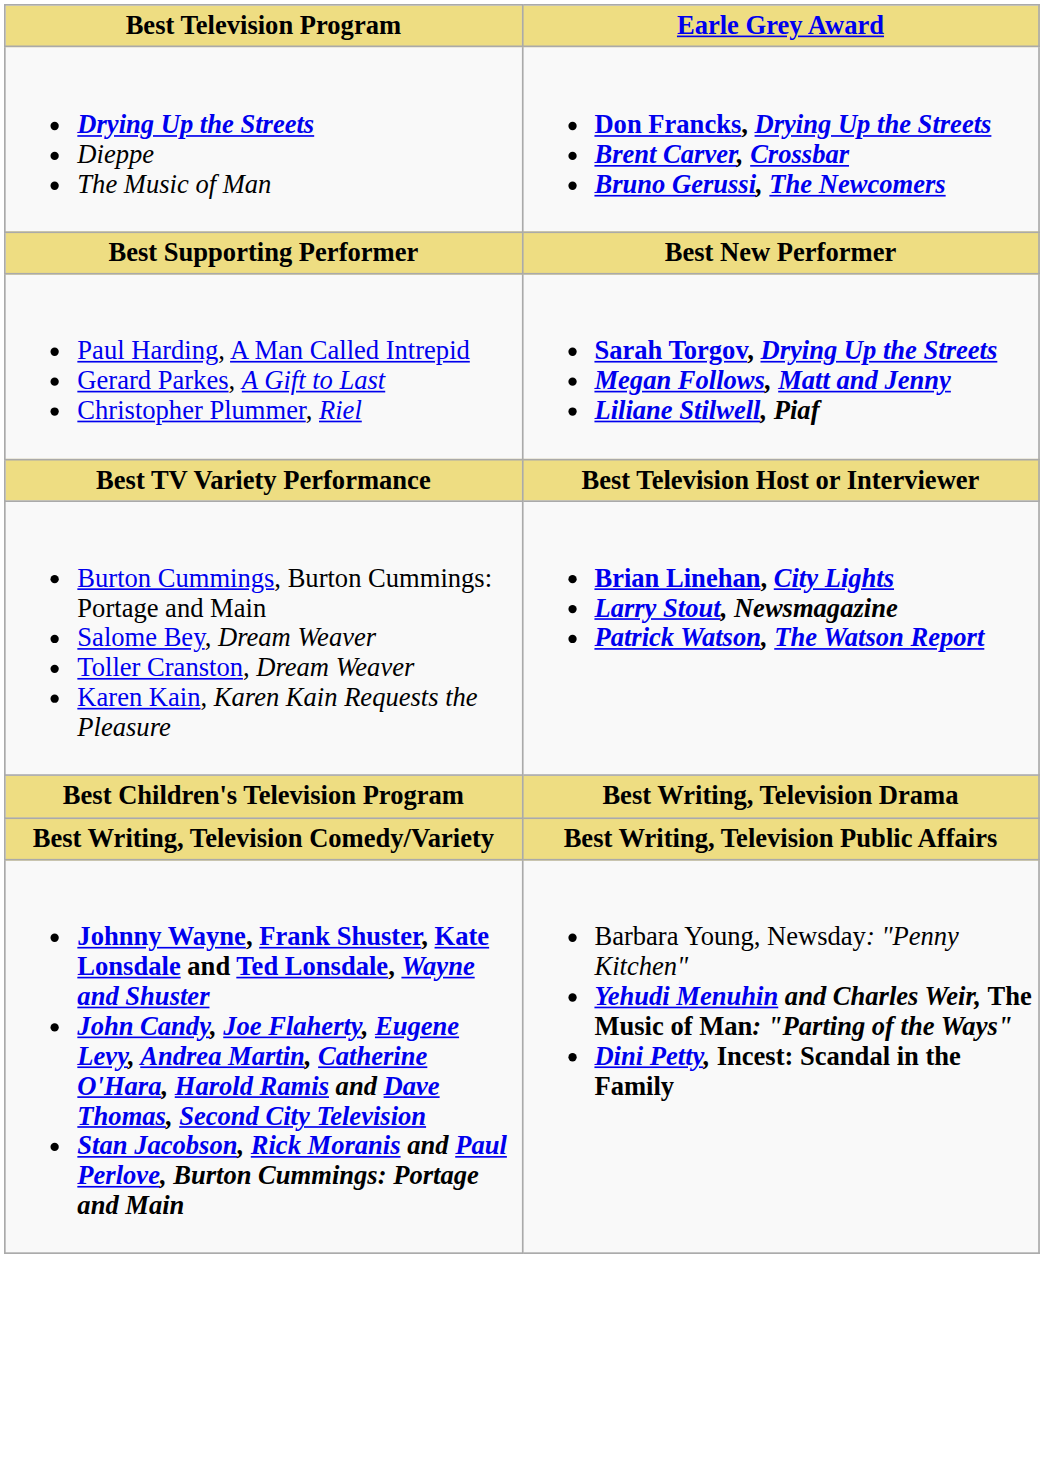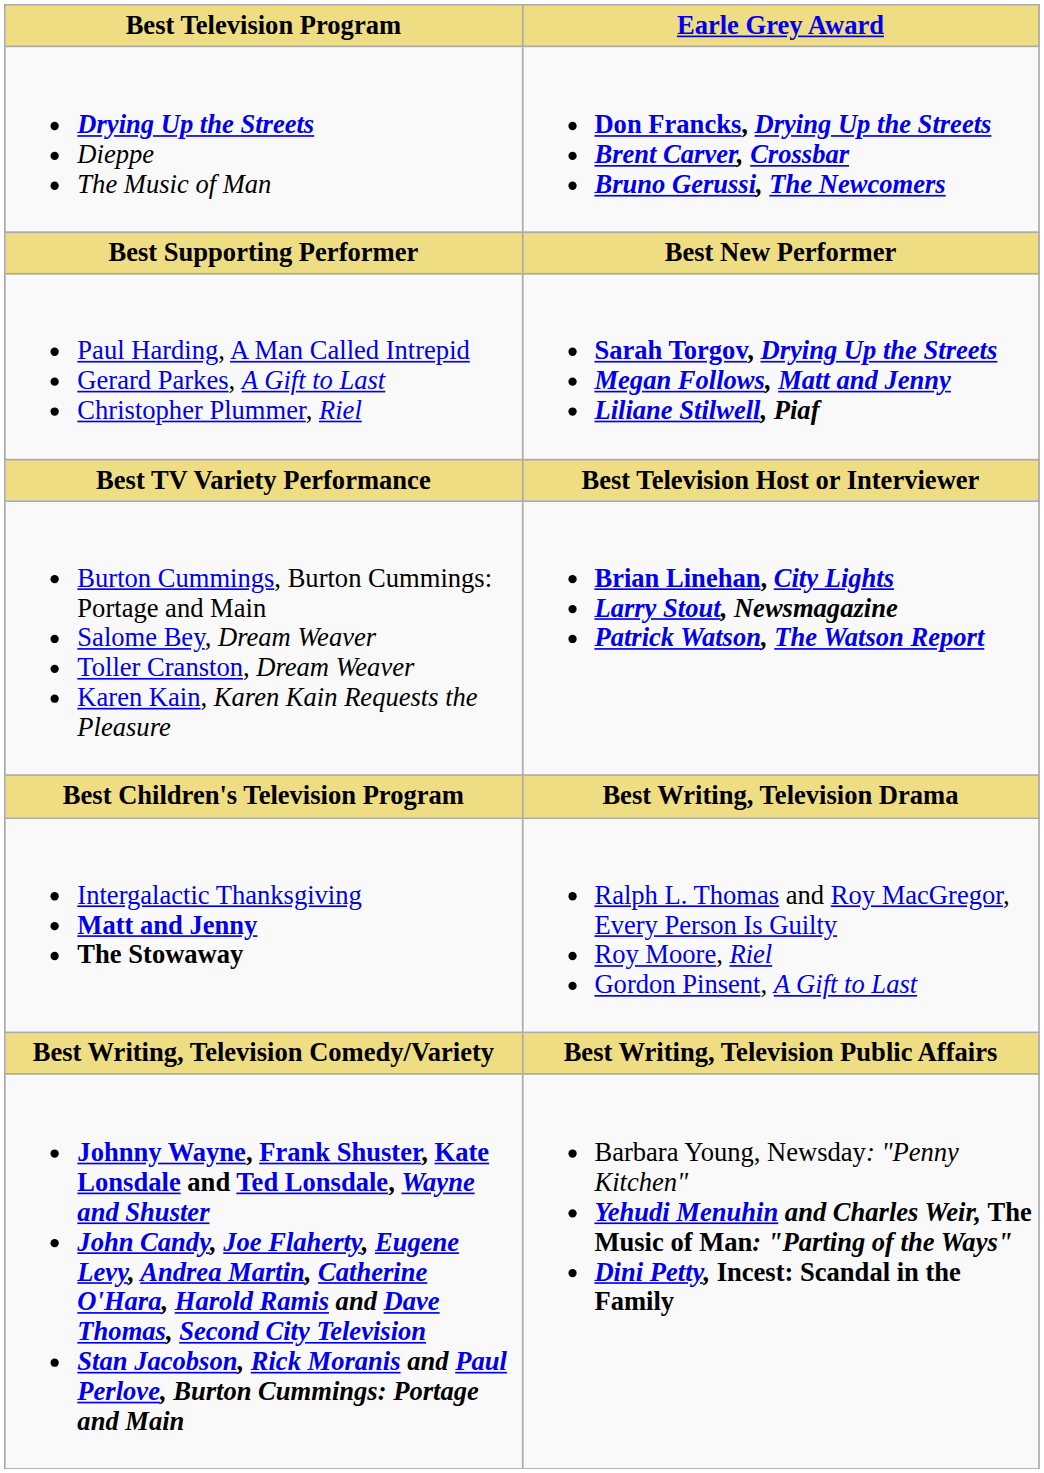 <table class=wikitable width="100%">
 <tr>
 <th style="background:#EEDD82; width:50%">Best Television Program</th>
 <th style="background:#EEDD82; width:50%"><a href='#'>Earle Grey Award</a></th>
 </tr>
 <tr>
 <td valign="top"><br><ul><li> <strong><em><a href='#'>Drying Up the Streets</a></em></strong></li><li><em>Dieppe</em></li><li><em>The Music of Man</em></li></ul></td>
 <td valign="top"><br><ul><li> <strong><a href='#'>Don Francks</a>, <em><a href='#'>Drying Up the Streets</a><strong><em></li><li><a href='#'>Brent Carver</a>, </em><a href='#'>Crossbar</a><em></li><li><a href='#'>Bruno Gerussi</a>, </em><a href='#'>The Newcomers</a><em></li></ul></td>
 </tr>
 <tr>
 <th style="background:#EEDD82; width:50%">Best Supporting Performer</th>
 <th style="background:#EEDD82; width:50%">Best New Performer</th>
 </tr>
 <tr>
 <td valign="top"><br><ul><li> </strong><a href='#'>Paul Harding</a>, </em><a href='#'>A Man Called Intrepid</a></em></strong></li><li><a href='#'>Gerard Parkes</a>, <em><a href='#'>A Gift to Last</a></em></li><li><a href='#'>Christopher Plummer</a>, <em><a href='#'>Riel</a></em></li></ul></td>
 <td valign="top"><br><ul><li> <strong><a href='#'>Sarah Torgov</a>, <em><a href='#'>Drying Up the Streets</a><strong><em></li><li><a href='#'>Megan Follows</a>, </em><a href='#'>Matt and Jenny</a><em></li><li><a href='#'>Liliane Stilwell</a>, </em>Piaf<em></li></ul></td>
 </tr>
 <tr>
 <th style="background:#EEDD82; width:50%">Best TV Variety Performance</th>
 <th style="background:#EEDD82; width:50%">Best Television Host or Interviewer</th>
 </tr>
 <tr>
 <td valign="top"><br><ul><li> </strong><a href='#'>Burton Cummings</a>, </em>Burton Cummings: Portage and Main</em></strong></li><li><a href='#'>Salome Bey</a>, <em>Dream Weaver</em></li><li><a href='#'>Toller Cranston</a>, <em>Dream Weaver</em></li><li><a href='#'>Karen Kain</a>, <em>Karen Kain Requests the Pleasure</em></li></ul></td>
 <td valign="top"><br><ul><li> <strong><a href='#'>Brian Linehan</a>, <em><a href='#'>City Lights</a><strong><em></li><li><a href='#'>Larry Stout</a>, </em>Newsmagazine<em></li><li><a href='#'>Patrick Watson</a>, </em><a href='#'>The Watson Report</a><em></li></ul></td>
 </tr>
 <tr>
 <th style="background:#EEDD82; width:50%">Best Children's Television Program</th>
 <th style="background:#EEDD82; width:50%">Best Writing, Television Drama</th>
 </tr>
 <tr>
+<td valign="top"><br><ul><li> </em></strong><a href='#'>Intergalactic Thanksgiving</a><strong><em></li><li></em><a href='#'>Matt and Jenny</a><em></li><li></em>The Stowaway<em></li></ul></td>
+<td valign="top"><br><ul><li> </strong><a href='#'>Ralph L. Thomas</a> and <a href='#'>Roy MacGregor</a>, </em><a href='#'>Every Person Is Guilty</a></em></strong></li><li><a href='#'>Roy Moore</a>, <em><a href='#'>Riel</a></em></li><li><a href='#'>Gordon Pinsent</a>, <em><a href='#'>A Gift to Last</a></em></li></ul></td>
+</tr>
+<tr>
 <th style="background:#EEDD82; width:50%">Best Writing, Television Comedy/Variety</th>
 <th style="background:#EEDD82; width:50%">Best Writing, Television Public Affairs</th>
 </tr>
 <tr>
 <td valign="top"><br><ul><li> <strong><a href='#'>Johnny Wayne</a>, <a href='#'>Frank Shuster</a>, <a href='#'>Kate Lonsdale</a> and <a href='#'>Ted Lonsdale</a>, <em><a href='#'>Wayne and Shuster</a><strong><em></li><li><a href='#'>John Candy</a>, <a href='#'>Joe Flaherty</a>, <a href='#'>Eugene Levy</a>, <a href='#'>Andrea Martin</a>, <a href='#'>Catherine O'Hara</a>, <a href='#'>Harold Ramis</a> and <a href='#'>Dave Thomas</a>, </em><a href='#'>Second City Television</a><em></li><li><a href='#'>Stan Jacobson</a>, <a href='#'>Rick Moranis</a> and <a href='#'>Paul Perlove</a>, </em>Burton Cummings: Portage and Main<em></li></ul></td>
 <td valign="top"><br><ul><li> </strong>Barbara Young, </em>Newsday<em>: "Penny Kitchen"<strong></li><li><a href='#'>Yehudi Menuhin</a> and Charles Weir, </em>The Music of Man<em>: "Parting of the Ways"</li><li><a href='#'>Dini Petty</a>, </em>Incest: Scandal in the Family<em></li></ul></td>
 </tr>
 </table>
